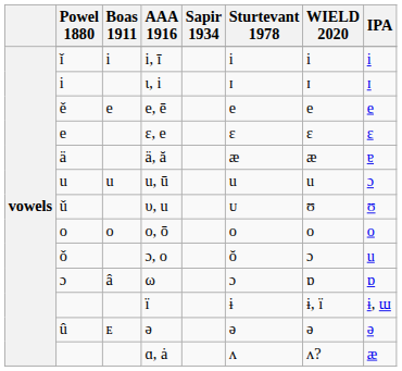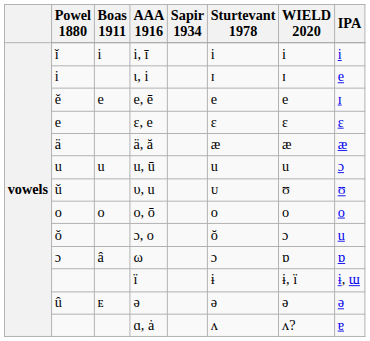 <table class="wikitable Unicode">
 <tr>
 <th></th>
 <th>Powel<br>1880</th>
 <th>Boas<br>1911</th>
 <th>AAA<br>1916</th>
 <th>Sapir<br>1934</th>
 <th>Sturtevant<br>1978</th>
 <th>WIELD<br>2020</th>
 <th>IPA</th>
 </tr>
 <tr>
 <th rowspan=14>vowels</th>
 </tr>
 <tr>
 <td>ǐ</td>
 <td>i</td>
 <td>i, ī</td>
 <td></td>
 <td>i</td>
 <td>i</td>
 <td><a href='#'>i</a></td>
 </tr>
 <tr>
 <td>i</td>
 <td></td>
 <td>ɩ, i</td>
 <td></td>
 <td>ɪ</td>
 <td>ɪ</td>
-<td><a href='#'>ɪ</a></td>
+<td><a href='#'>e</a></td>
 </tr>
 <tr>
 <td>ě</td>
 <td>e</td>
 <td>e, ē</td>
 <td></td>
 <td>e</td>
 <td>e</td>
-<td><a href='#'>e</a></td>
+<td><a href='#'>ɪ</a></td>
 </tr>
 <tr>
 <td>e</td>
 <td></td>
 <td>ɛ, e</td>
 <td></td>
 <td>ɛ</td>
 <td>ɛ</td>
 <td><a href='#'>ɛ</a></td>
 </tr>
 <tr>
 <td>ä</td>
 <td></td>
 <td>ä, ă</td>
 <td></td>
 <td>æ</td>
 <td>æ</td>
-<td><a href='#'>ɐ</a></td>
+<td><a href='#'>æ</a></td>
 </tr>
 <tr>
 <td>u</td>
 <td>u</td>
 <td>u, ū</td>
 <td></td>
 <td>u</td>
 <td>u</td>
 <td><a href='#'>ɔ</a></td>
 </tr>
 <tr>
 <td>ǔ</td>
 <td></td>
 <td>υ, u</td>
 <td></td>
 <td>ᴜ</td>
 <td>ʊ</td>
 <td><a href='#'>ʊ</a></td>
 </tr>
 <tr>
 <td>o</td>
 <td>o</td>
 <td>o, ō</td>
 <td></td>
 <td>o</td>
 <td>o</td>
 <td><a href='#'>o</a></td>
 </tr>
 <tr>
 <td>ǒ</td>
 <td></td>
 <td>ɔ, o</td>
 <td></td>
 <td>ŏ</td>
 <td>ɔ</td>
 <td><a href='#'>u</a></td>
 </tr>
 <tr>
 <td>ɔ</td>
 <td>â</td>
 <td>ω</td>
 <td></td>
 <td>ɔ</td>
 <td>ɒ</td>
 <td><a href='#'>ɒ</a></td>
 </tr>
 <tr>
 <td></td>
 <td></td>
 <td>ï</td>
 <td></td>
 <td>ɨ</td>
 <td>ɨ, ï</td>
 <td><a href='#'>ɨ</a>, <a href='#'>ɯ</a></td>
 </tr>
 <tr>
 <td>û</td>
 <td>ᴇ</td>
 <td>ə</td>
 <td></td>
 <td>ə</td>
 <td>ə</td>
 <td><a href='#'>ə</a></td>
 </tr>
 <tr>
 <td></td>
 <td></td>
 <td>ɑ, ȧ</td>
 <td></td>
 <td>ʌ</td>
 <td>ʌ?</td>
-<td><a href='#'>æ</a></td>
+<td><a href='#'>ɐ</a></td>
 </tr>
 </table>
